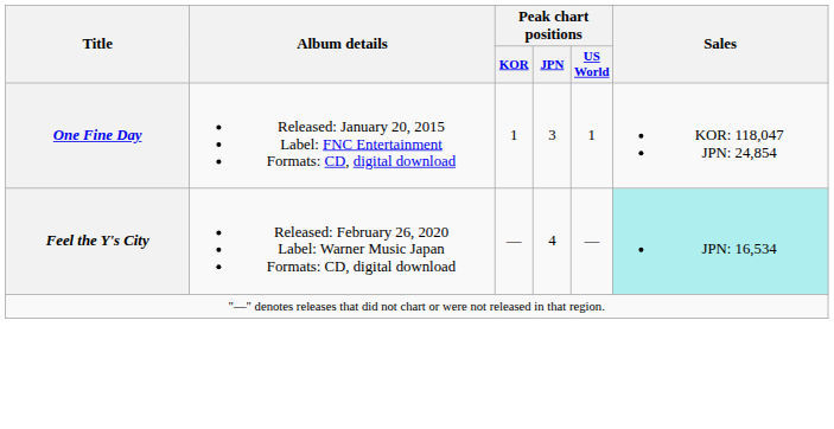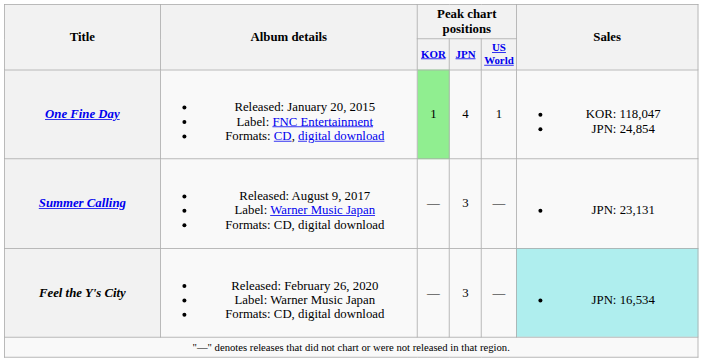 <table class="wikitable plainrowheaders" style="text-align:center;">
 <tr>
 <th rowspan="2" style="width:12em;">Title</th>
 <th rowspan="2" style="width:20em;">Album details</th>
 <th colspan="3">Peak chart positions</th>
 <th rowspan="2" style="width:14em;">Sales</th>
 </tr>
 <tr>
 <th scope="col" style="width:2.5em;font-size:85%;"><a href='#'>KOR</a><br></th>
 <th scope="col" style="width:2.5em;font-size:85%;"><a href='#'>JPN</a><br></th>
 <th scope="col" style="width:2.5em;font-size:85%;"><a href='#'>US<br>World</a><br></th>
 </tr>
 <tr>
 <th scope="row"><em><a href='#'>One Fine Day</a></em></th>
 <td><br><ul><li>Released: January 20, 2015 </li><li>Label: <a href='#'>FNC Entertainment</a></li><li>Formats: <a href='#'>CD</a>, <a href='#'>digital download</a></li></ul></td>
-<td>1</td>
-<td>3</td>
+<td style="background: lightgreen;">1</td>
+<td>4</td>
 <td>1</td>
 <td><br><ul><li>KOR: 118,047</li><li>JPN: 24,854</li></ul></td>
+</tr>
+<tr>
+<th scope="row"><em><a href='#'>Summer Calling</a></em></th>
+<td><br><ul><li>Released: August 9, 2017 </li><li>Label: <a href='#'>Warner Music Japan</a></li><li>Formats: CD, digital download</li></ul></td>
+<td>—</td>
+<td>3</td>
+<td>—</td>
+<td><br><ul><li>JPN: 23,131</li></ul></td>
 </tr>
 <tr>
 <th scope="row"><em>Feel the Y's City</em></th>
 <td><br><ul><li>Released: February 26, 2020 </li><li>Label: Warner Music Japan</li><li>Formats: CD, digital download</li></ul></td>
 <td>—</td>
-<td>4</td>
+<td>3</td>
 <td>—</td>
 <td style="background: paleturquoise;"><br><ul><li>JPN: 16,534</li></ul></td>
 </tr>
 <tr>
 <td colspan="6"><small>"—" denotes releases that did not chart or were not released in that region.</small></td>
 </tr>
 </table>
